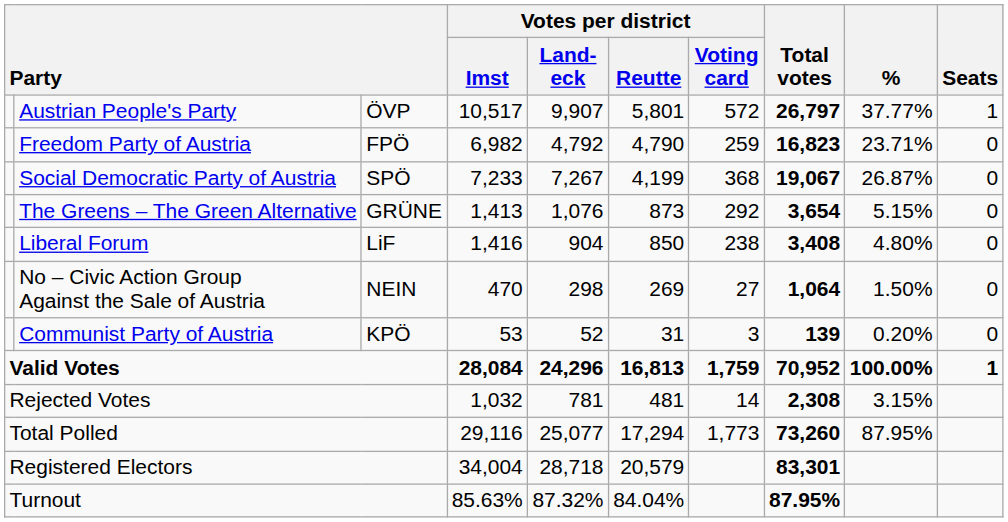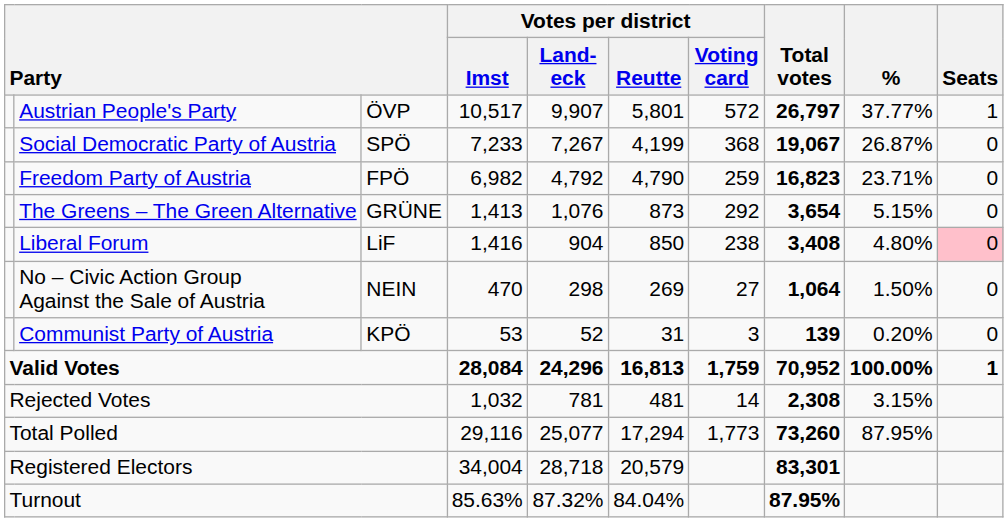 <table class="wikitable" border="1" style="text-align:right;">
 <tr>
 <th style="text-align:left;" valign=bottom rowspan=2 colspan=3>Party</th>
 <th colspan=4>Votes per district</th>
 <th align=center valign=bottom rowspan=2 width="50">Total<br>votes</th>
 <th align=center valign=bottom rowspan=2 width="50">%</th>
 <th align=center valign=bottom rowspan=2>Seats</th>
 </tr>
 <tr>
 <th align=center valign=bottom width="50"><a href='#'>Imst</a></th>
 <th align=center valign=bottom width="50"><a href='#'>Land-<br>eck</a></th>
 <th align=center valign=bottom width="50"><a href='#'>Reutte</a></th>
 <th align=center valign=bottom width="50"><a href='#'>Voting<br>card</a></th>
 </tr>
 <tr>
 <td></td>
 <td align=left><a href='#'>Austrian People's Party</a></td>
 <td align=left>ÖVP</td>
 <td>10,517</td>
 <td>9,907</td>
 <td>5,801</td>
 <td>572</td>
 <td><strong>26,797</strong></td>
 <td>37.77%</td>
 <td>1</td>
 </tr>
 <tr>
 <td></td>
+<td align=left><a href='#'>Social Democratic Party of Austria</a></td>
+<td align=left>SPÖ</td>
+<td>7,233</td>
+<td>7,267</td>
+<td>4,199</td>
+<td>368</td>
+<td><strong>19,067</strong></td>
+<td>26.87%</td>
+<td>0</td>
+</tr>
+<tr>
+<td></td>
 <td align=left><a href='#'>Freedom Party of Austria</a></td>
 <td align=left>FPÖ</td>
 <td>6,982</td>
 <td>4,792</td>
 <td>4,790</td>
 <td>259</td>
 <td><strong>16,823</strong></td>
 <td>23.71%</td>
-<td>0</td>
-</tr>
-<tr>
-<td></td>
-<td align=left><a href='#'>Social Democratic Party of Austria</a></td>
-<td align=left>SPÖ</td>
-<td>7,233</td>
-<td>7,267</td>
-<td>4,199</td>
-<td>368</td>
-<td><strong>19,067</strong></td>
-<td>26.87%</td>
 <td>0</td>
 </tr>
 <tr>
 <td></td>
 <td align=left style="white-space: nowrap;"><a href='#'>The Greens – The Green Alternative</a></td>
 <td align=left>GRÜNE</td>
 <td>1,413</td>
 <td>1,076</td>
 <td>873</td>
 <td>292</td>
 <td><strong>3,654</strong></td>
 <td>5.15%</td>
 <td>0</td>
 </tr>
 <tr>
 <td></td>
 <td align=left><a href='#'>Liberal Forum</a></td>
 <td align=left>LiF</td>
 <td>1,416</td>
 <td>904</td>
 <td>850</td>
 <td>238</td>
 <td><strong>3,408</strong></td>
 <td>4.80%</td>
-<td>0</td>
+<td style="background: pink;">0</td>
 </tr>
 <tr>
 <td></td>
 <td align=left>No – Civic Action Group<br>Against the Sale of Austria</td>
 <td align=left>NEIN</td>
 <td>470</td>
 <td>298</td>
 <td>269</td>
 <td>27</td>
 <td><strong>1,064</strong></td>
 <td>1.50%</td>
 <td>0</td>
 </tr>
 <tr>
 <td></td>
 <td align=left><a href='#'>Communist Party of Austria</a></td>
 <td align=left>KPÖ</td>
 <td>53</td>
 <td>52</td>
 <td>31</td>
 <td>3</td>
 <td><strong>139</strong></td>
 <td>0.20%</td>
 <td>0</td>
 </tr>
 <tr style="font-weight:bold">
 <td align=left colspan=3>Valid Votes</td>
 <td>28,084</td>
 <td>24,296</td>
 <td>16,813</td>
 <td>1,759</td>
 <td>70,952</td>
 <td>100.00%</td>
 <td>1</td>
 </tr>
 <tr>
 <td align=left colspan=3>Rejected Votes</td>
 <td>1,032</td>
 <td>781</td>
 <td>481</td>
 <td>14</td>
 <td><strong>2,308</strong></td>
 <td>3.15%</td>
 <td></td>
 </tr>
 <tr>
 <td align=left colspan=3>Total Polled</td>
 <td>29,116</td>
 <td>25,077</td>
 <td>17,294</td>
 <td>1,773</td>
 <td><strong>73,260</strong></td>
 <td>87.95%</td>
 <td></td>
 </tr>
 <tr>
 <td align=left colspan=3>Registered Electors</td>
 <td>34,004</td>
 <td>28,718</td>
 <td>20,579</td>
 <td></td>
 <td><strong>83,301</strong></td>
 <td></td>
 <td></td>
 </tr>
 <tr>
 <td align=left colspan=3>Turnout</td>
 <td>85.63%</td>
 <td>87.32%</td>
 <td>84.04%</td>
 <td></td>
 <td><strong>87.95%</strong></td>
 <td></td>
 <td></td>
 </tr>
 </table>
